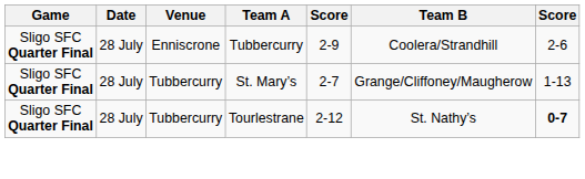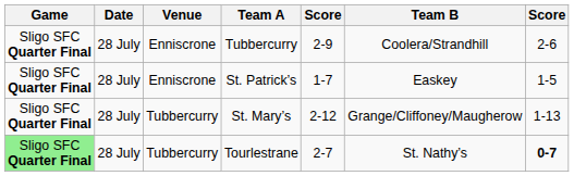 <table class="wikitable">
 <tr>
 <th>Game</th>
 <th>Date</th>
 <th>Venue</th>
 <th>Team A</th>
 <th>Score</th>
 <th>Team B</th>
 <th>Score</th>
 </tr>
 <tr align="center">
 <td>Sligo SFC<br><strong>Quarter Final</strong></td>
 <td>28 July</td>
 <td>Enniscrone</td>
 <td>Tubbercurry</td>
 <td>2-9</td>
 <td>Coolera/Strandhill</td>
 <td>2-6</td>
 </tr>
 <tr align="center">
 <td>Sligo SFC<br><strong>Quarter Final</strong></td>
 <td>28 July</td>
-<td>Tubbercurry</td>
-<td>St. Mary’s</td>
-<td>2-7</td>
-<td>Grange/Cliffoney/Maugherow</td>
-<td>1-13</td>
+<td>Enniscrone</td>
+<td>St. Patrick’s</td>
+<td>1-7</td>
+<td>Easkey</td>
+<td>1-5</td>
 </tr>
 <tr align="center">
 <td>Sligo SFC<br><strong>Quarter Final</strong></td>
 <td>28 July</td>
 <td>Tubbercurry</td>
+<td>St. Mary’s</td>
+<td>2-12</td>
+<td>Grange/Cliffoney/Maugherow</td>
+<td>1-13</td>
+</tr>
+<tr align="center">
+<td style="background: lightgreen;">Sligo SFC<br><strong>Quarter Final</strong></td>
+<td>28 July</td>
+<td>Tubbercurry</td>
 <td>Tourlestrane</td>
-<td>2-12</td>
+<td>2-7</td>
 <td>St. Nathy’s</td>
 <td><strong>0-7</strong></td>
 </tr>
 </table>
